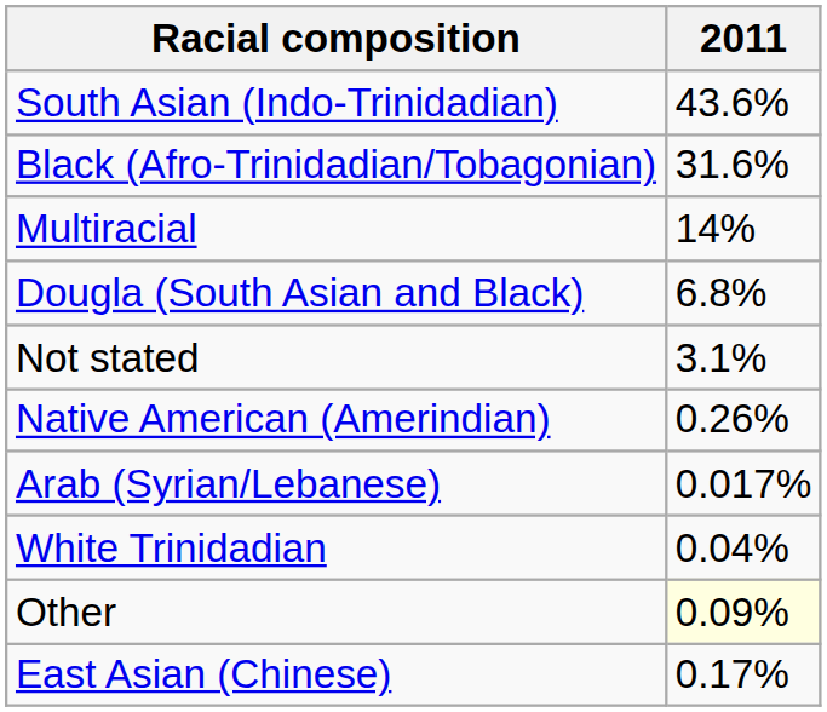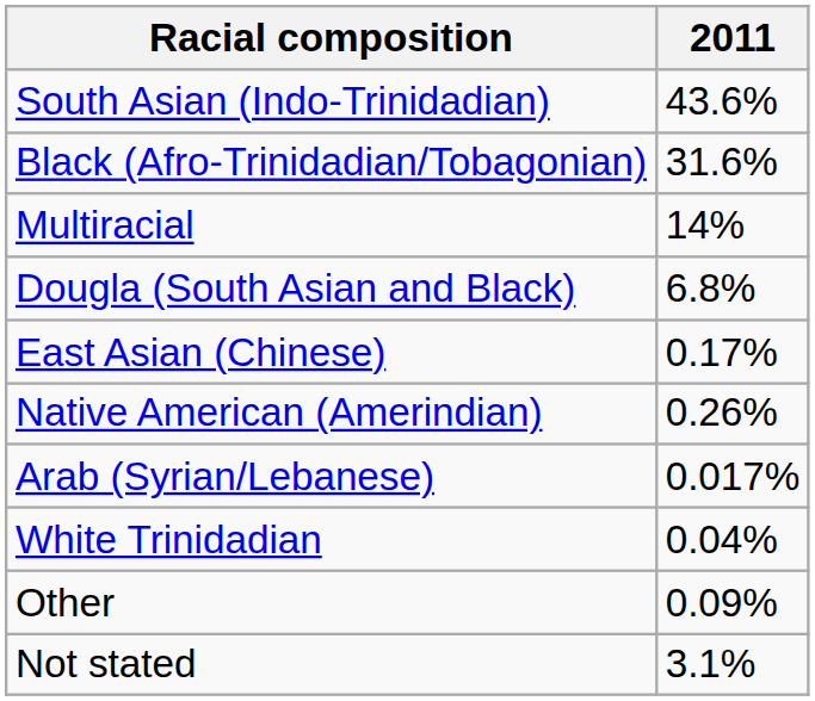 <table class="wikitable sortable collapsible" style="font-size: 90%;">
 <tr>
 <th>Racial composition</th>
 <th>2011</th>
 </tr>
 <tr>
 <td><a href='#'>South Asian (Indo-Trinidadian)</a></td>
 <td>43.6%</td>
 </tr>
 <tr>
 <td><a href='#'>Black (Afro-Trinidadian/Tobagonian)</a></td>
 <td>31.6%</td>
 </tr>
 <tr>
 <td><a href='#'>Multiracial</a></td>
 <td>14%</td>
 </tr>
 <tr>
 <td><a href='#'>Dougla (South Asian and Black)</a></td>
 <td>6.8%</td>
 </tr>
 <tr>
-<td>Not stated</td>
-<td>3.1%</td>
+<td><a href='#'>East Asian (Chinese)</a></td>
+<td>0.17%</td>
 </tr>
 <tr>
 <td><a href='#'>Native American (Amerindian)</a></td>
 <td>0.26%</td>
 </tr>
 <tr>
 <td><a href='#'>Arab (Syrian/Lebanese)</a></td>
 <td>0.017%</td>
 </tr>
 <tr>
 <td><a href='#'>White Trinidadian</a></td>
 <td>0.04%</td>
 </tr>
 <tr>
 <td>Other</td>
-<td style="background: lightyellow;">0.09%</td>
+<td>0.09%</td>
 </tr>
 <tr>
-<td><a href='#'>East Asian (Chinese)</a></td>
-<td>0.17%</td>
+<td>Not stated</td>
+<td>3.1%</td>
 </tr>
 </table>
